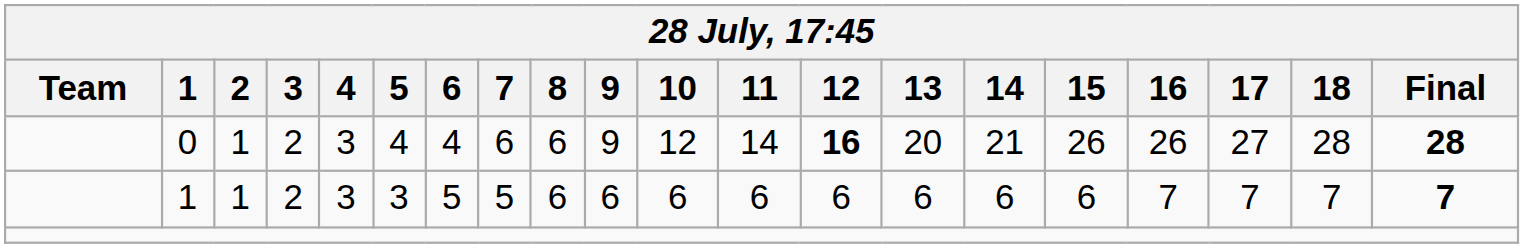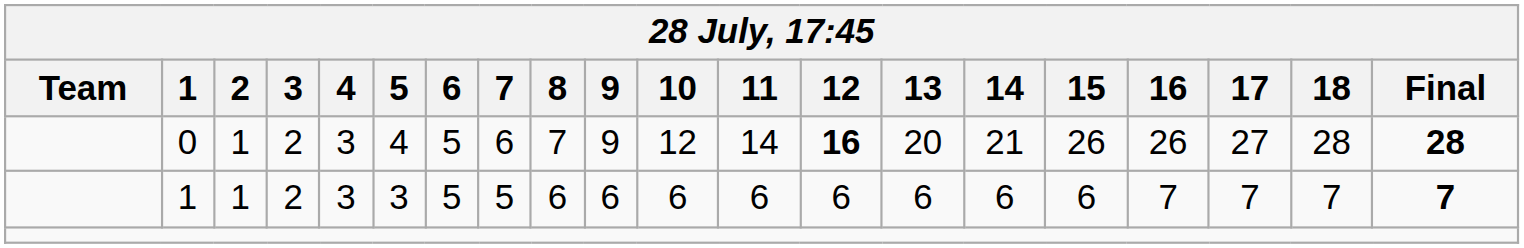 <table class=wikitable style="text-align:center; width: 55%">
 <tr>
 <th colspan=20><em>28 July, 17:45</em></th>
 </tr>
 <tr>
 <th>Team</th>
 <th>1</th>
 <th>2</th>
 <th>3</th>
 <th>4</th>
 <th>5</th>
 <th>6</th>
 <th>7</th>
 <th>8</th>
 <th>9</th>
 <th>10</th>
 <th>11</th>
 <th>12</th>
 <th>13</th>
 <th>14</th>
 <th>15</th>
 <th>16</th>
 <th>17</th>
 <th>18</th>
 <th>Final</th>
 </tr>
 <tr>
 <td align=left><strong></strong></td>
 <td>0</td>
 <td>1</td>
 <td>2</td>
 <td>3</td>
 <td>4</td>
-<td>4</td>
+<td>5</td>
 <td>6</td>
-<td>6</td>
+<td>7</td>
 <td>9</td>
 <td>12</td>
 <td>14</td>
 <td><strong>16</strong></td>
 <td>20</td>
 <td>21</td>
 <td>26</td>
 <td>26</td>
 <td>27</td>
 <td>28</td>
 <td><strong>28</strong></td>
 </tr>
 <tr>
 <td align=left></td>
 <td>1</td>
 <td>1</td>
 <td>2</td>
 <td>3</td>
 <td>3</td>
 <td>5</td>
 <td>5</td>
 <td>6</td>
 <td>6</td>
 <td>6</td>
 <td>6</td>
 <td>6</td>
 <td>6</td>
 <td>6</td>
 <td>6</td>
 <td>7</td>
 <td>7</td>
 <td>7</td>
 <td><strong>7</strong></td>
 </tr>
 <tr>
 <td colspan=20></td>
 </tr>
 </table>
